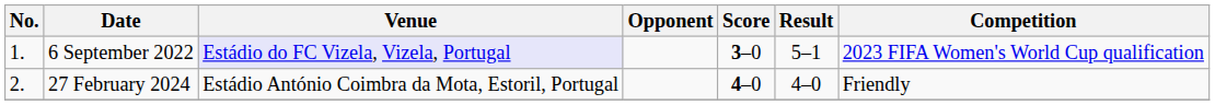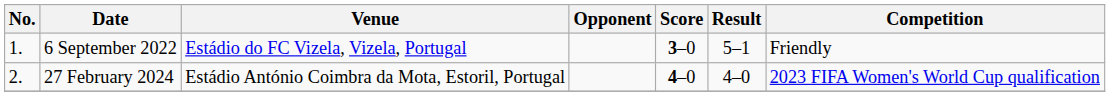 <table class="wikitable">
 <tr>
 <th>No.</th>
 <th>Date</th>
 <th>Venue</th>
 <th>Opponent</th>
 <th>Score</th>
 <th>Result</th>
 <th>Competition</th>
 </tr>
 <tr>
 <td>1.</td>
 <td>6 September 2022</td>
-<td style="background: lavender;"><a href='#'>Estádio do FC Vizela</a>, <a href='#'>Vizela</a>, <a href='#'>Portugal</a></td>
+<td><a href='#'>Estádio do FC Vizela</a>, <a href='#'>Vizela</a>, <a href='#'>Portugal</a></td>
 <td></td>
 <td align=center><strong>3</strong>–0</td>
 <td align=center>5–1</td>
-<td><a href='#'>2023 FIFA Women's World Cup qualification</a></td>
+<td>Friendly</td>
 </tr>
 <tr>
 <td>2.</td>
 <td>27 February 2024</td>
 <td>Estádio António Coimbra da Mota, Estoril, Portugal</td>
 <td></td>
 <td align=center><strong>4</strong>–0</td>
 <td align=center>4–0</td>
-<td>Friendly</td>
+<td><a href='#'>2023 FIFA Women's World Cup qualification</a></td>
 </tr>
 <tr>
 </tr>
 </table>
